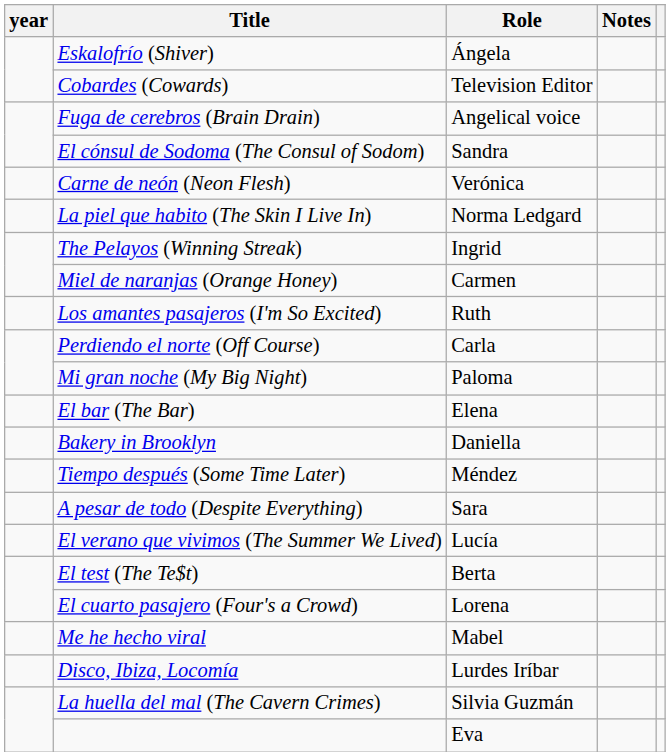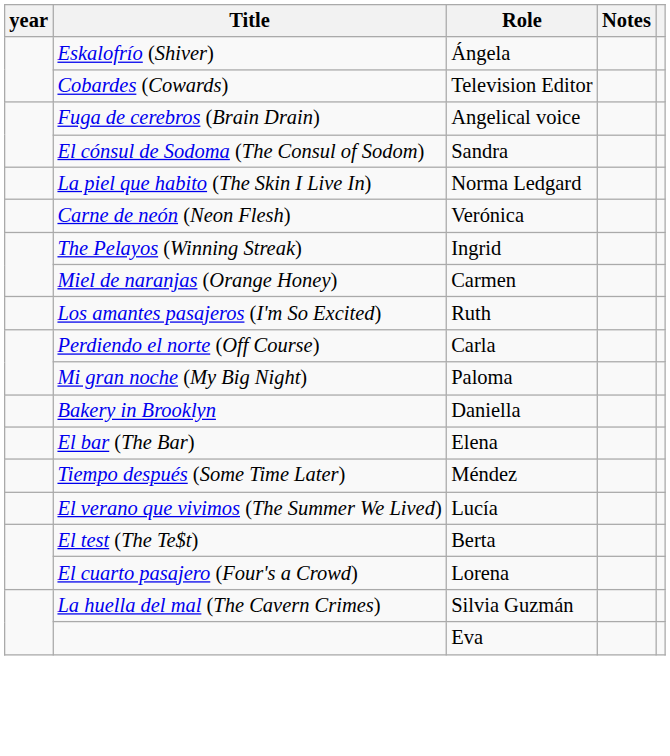 <table class="wikitable sortable">
 <tr>
 <th>year</th>
 <th>Title</th>
 <th>Role</th>
 <th>Notes</th>
 <th></th>
 </tr>
 <tr>
 <td rowspan = "2"></td>
 <td><em><a href='#'>Eskalofrío</a></em> (<em>Shiver</em>)</td>
 <td>Ángela</td>
 <td></td>
 <td></td>
 </tr>
 <tr>
 <td><em><a href='#'>Cobardes</a></em> (<em>Cowards</em>)</td>
 <td>Television Editor</td>
 <td></td>
 <td></td>
 </tr>
 <tr>
 <td rowspan = "2"></td>
 <td><em><a href='#'>Fuga de cerebros</a></em> (<em>Brain Drain</em>)</td>
 <td>Angelical voice</td>
 <td></td>
 <td></td>
 </tr>
 <tr>
 <td><em><a href='#'>El cónsul de Sodoma</a></em> (<em>The Consul of Sodom</em>)</td>
 <td>Sandra</td>
 <td></td>
 <td></td>
 </tr>
 <tr>
 <td></td>
-<td><em><a href='#'>Carne de neón</a></em> (<em>Neon Flesh</em>)</td>
-<td>Verónica</td>
+<td><em><a href='#'>La piel que habito</a></em> (<em>The Skin I Live In</em>)</td>
+<td>Norma Ledgard</td>
 <td></td>
 <td></td>
 </tr>
 <tr>
 <td></td>
-<td><em><a href='#'>La piel que habito</a></em> (<em>The Skin I Live In</em>)</td>
-<td>Norma Ledgard</td>
+<td><em><a href='#'>Carne de neón</a></em> (<em>Neon Flesh</em>)</td>
+<td>Verónica</td>
 <td></td>
 <td></td>
 </tr>
 <tr>
 <td rowspan = "2"></td>
 <td><em><a href='#'>The Pelayos</a></em> (<em>Winning Streak</em>)</td>
 <td>Ingrid</td>
 <td></td>
 <td></td>
 </tr>
 <tr>
 <td><em><a href='#'>Miel de naranjas</a></em> (<em>Orange Honey</em>)</td>
 <td>Carmen</td>
 <td></td>
 <td></td>
 </tr>
 <tr>
 <td></td>
 <td><em><a href='#'>Los amantes pasajeros</a></em> (<em>I'm So Excited</em>)</td>
 <td>Ruth</td>
 <td></td>
 <td></td>
 </tr>
 <tr>
 <td rowspan = "2"></td>
 <td><em><a href='#'>Perdiendo el norte</a></em> (<em>Off Course</em>)</td>
 <td>Carla</td>
 <td></td>
 <td></td>
 </tr>
 <tr>
 <td><em><a href='#'>Mi gran noche</a></em> (<em>My Big Night</em>)</td>
 <td>Paloma</td>
 <td></td>
 <td></td>
 </tr>
 <tr>
 <td></td>
+<td><em><a href='#'>Bakery in Brooklyn</a></em></td>
+<td>Daniella</td>
+<td></td>
+<td></td>
+</tr>
+<tr>
+<td></td>
 <td><em><a href='#'>El bar</a></em> (<em>The Bar</em>)</td>
 <td>Elena</td>
 <td></td>
 <td></td>
 </tr>
 <tr>
 <td></td>
-<td><em><a href='#'>Bakery in Brooklyn</a></em></td>
-<td>Daniella</td>
-<td></td>
-<td></td>
-</tr>
-<tr>
-<td></td>
 <td><em><a href='#'>Tiempo después</a></em> (<em>Some Time Later</em>)</td>
 <td>Méndez</td>
-<td></td>
-<td></td>
-</tr>
-<tr>
-<td></td>
-<td><em><a href='#'>A pesar de todo</a></em> (<em>Despite Everything</em>)</td>
-<td>Sara</td>
 <td></td>
 <td></td>
 </tr>
 <tr>
 <td></td>
 <td><em><a href='#'>El verano que vivimos</a></em> (<em>The Summer We Lived</em>)</td>
 <td>Lucía</td>
 <td></td>
 <td></td>
 </tr>
 <tr>
 <td rowspan = "2"></td>
 <td><em><a href='#'>El test</a></em> (<em>The Te$t</em>)</td>
 <td>Berta</td>
 <td></td>
 <td></td>
 </tr>
 <tr>
 <td><em><a href='#'>El cuarto pasajero</a></em> (<em>Four's a Crowd</em>)</td>
 <td>Lorena</td>
 <td></td>
 <td></td>
 </tr>
 <tr>
-<td></td>
-<td><em><a href='#'>Me he hecho viral</a></em></td>
-<td>Mabel</td>
-<td></td>
-<td></td>
-</tr>
-<tr>
-<td></td>
-<td><em><a href='#'>Disco, Ibiza, Locomía</a></em></td>
-<td>Lurdes Iríbar</td>
-<td></td>
-<td></td>
-</tr>
-<tr>
 <td rowspan = "2"></td>
 <td><em><a href='#'>La huella del mal</a></em> (<em>The Cavern Crimes</em>)</td>
 <td>Silvia Guzmán</td>
 <td></td>
 <td></td>
 </tr>
 <tr>
 <td></td>
 <td>Eva</td>
 <td></td>
 <td></td>
 </tr>
 </table>
